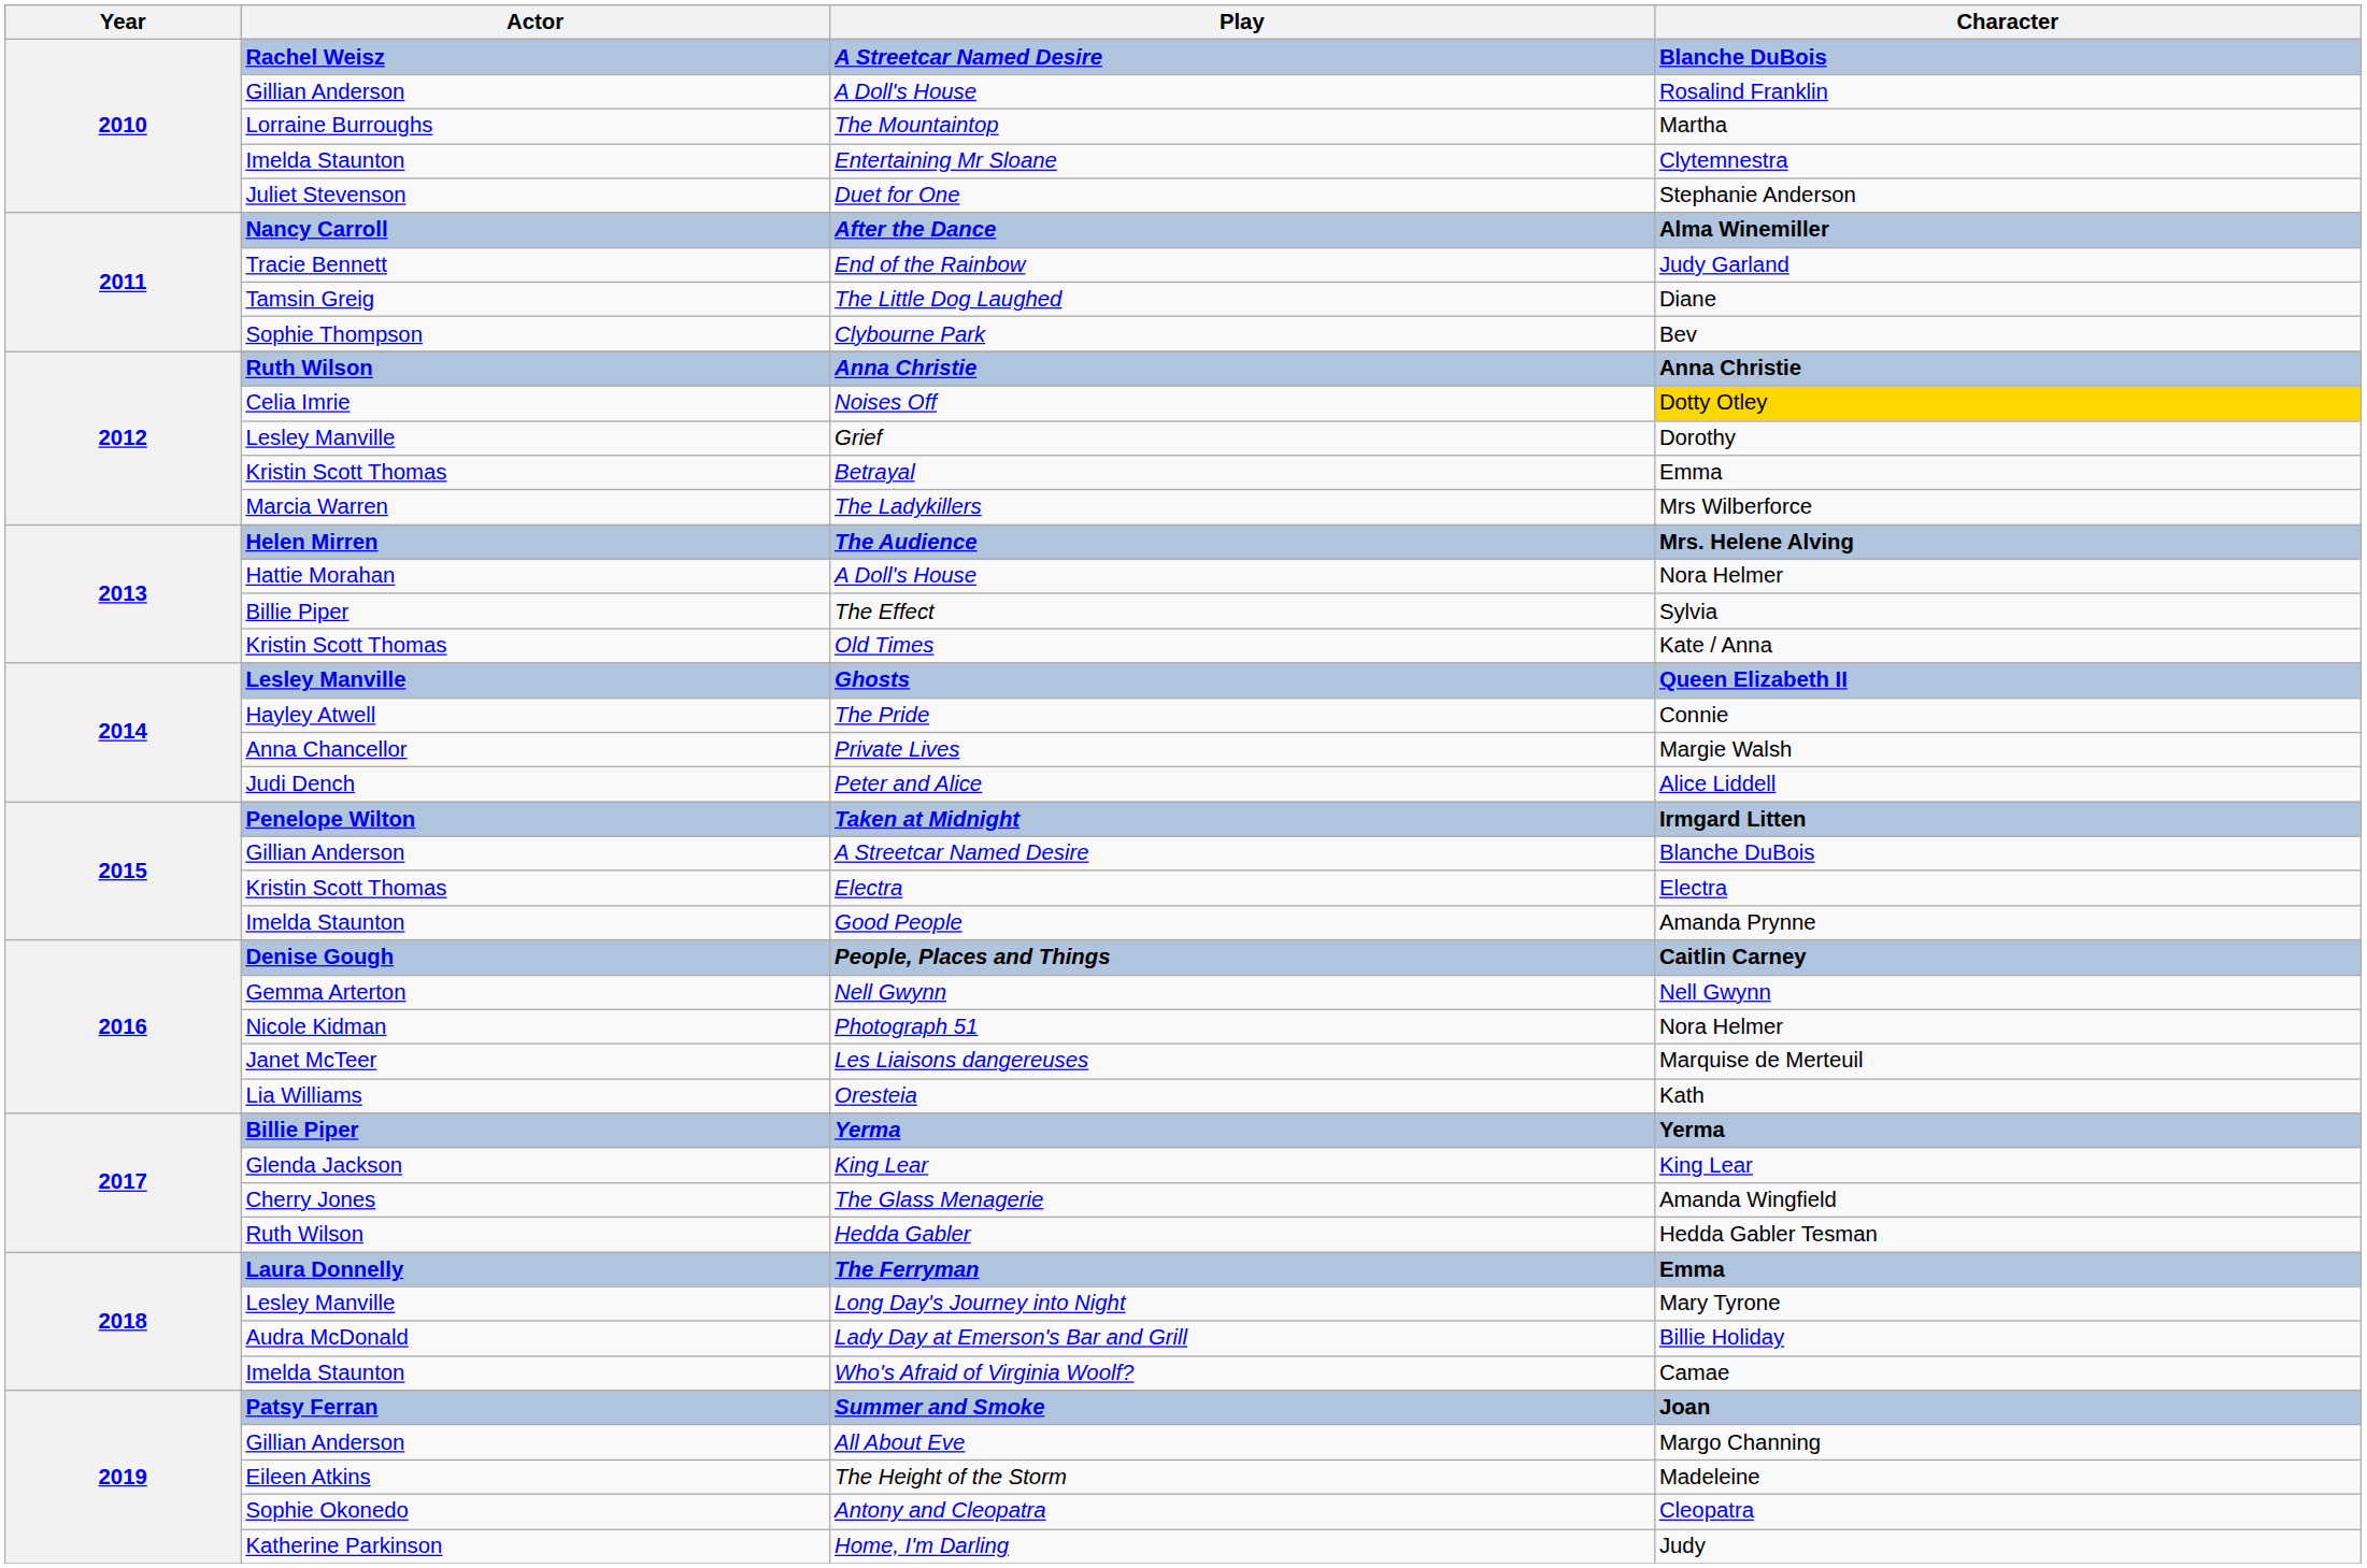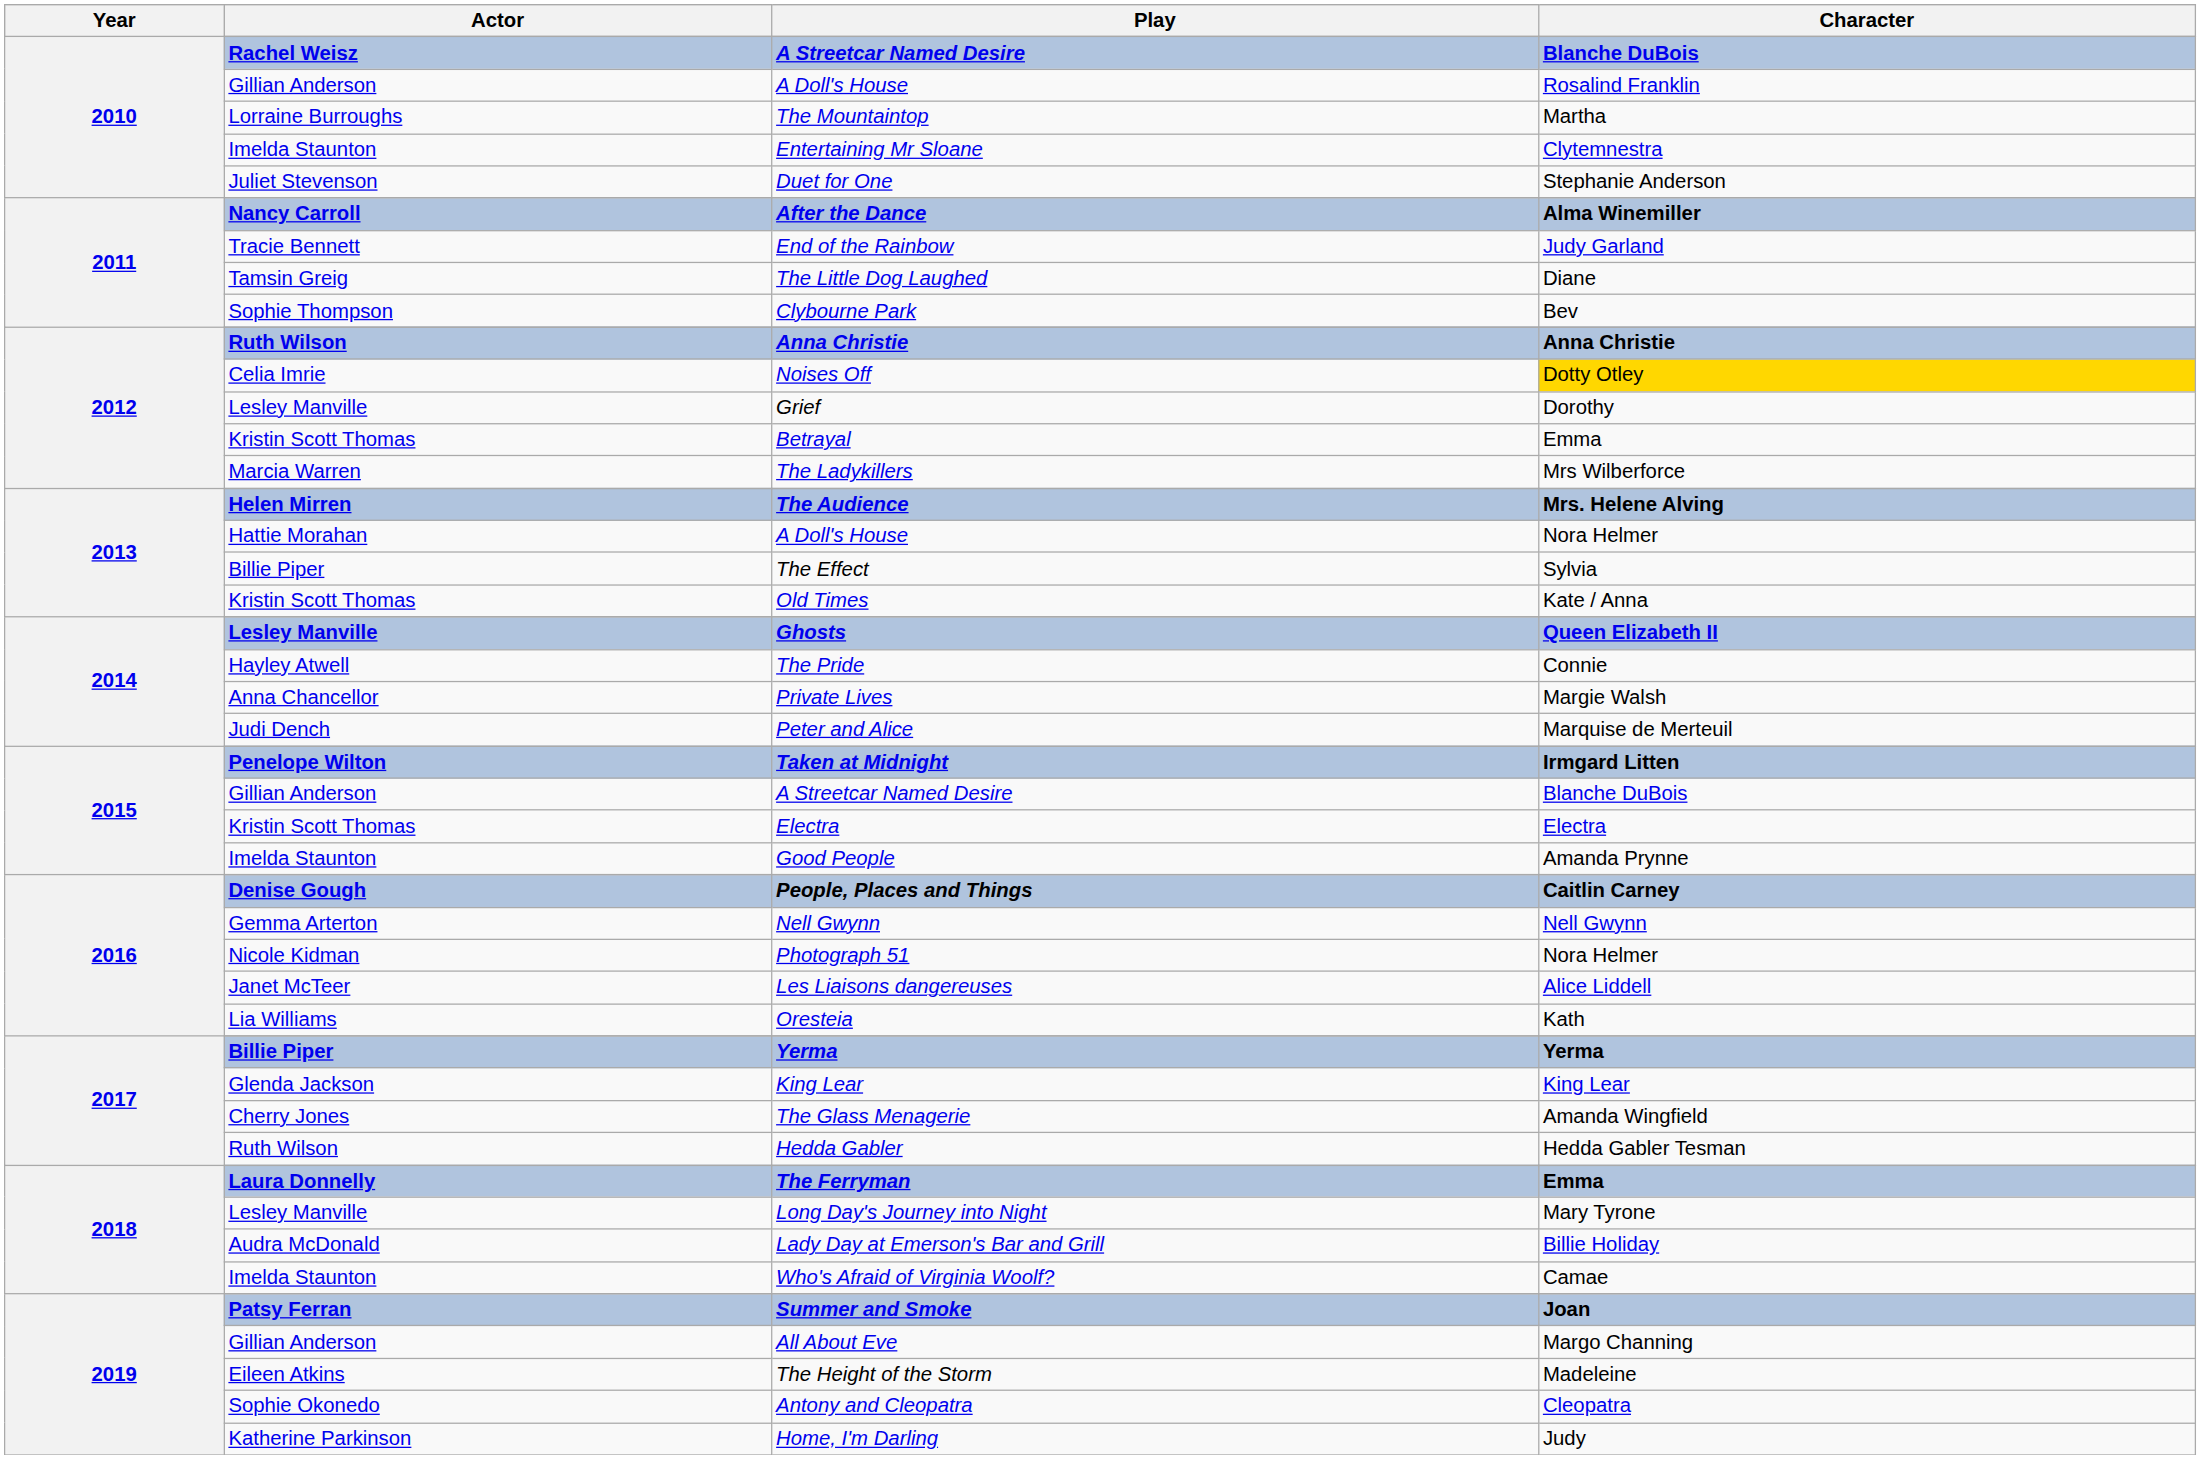 <table class="wikitable" style="width:87%;">
 <tr style="background:#bebebe;">
 <th style="width:10%;">Year</th>
 <th style="width:25%;">Actor</th>
 <th style="width:35%;">Play</th>
 <th style="width:30%;">Character</th>
 </tr>
 <tr>
 <th rowspan="6" style="text-align:center;"><a href='#'>2010</a></th>
 </tr>
 <tr style="background:#B0C4DE">
 <td><strong><a href='#'>Rachel Weisz</a></strong></td>
 <td><strong><em><a href='#'>A Streetcar Named Desire</a></em></strong></td>
 <td><strong><a href='#'>Blanche DuBois</a></strong></td>
 </tr>
 <tr>
 <td><a href='#'>Gillian Anderson</a></td>
 <td><em><a href='#'>A Doll's House</a></em></td>
 <td><a href='#'>Rosalind Franklin</a></td>
 </tr>
 <tr>
 <td><a href='#'>Lorraine Burroughs</a></td>
 <td><em><a href='#'>The Mountaintop</a></em></td>
 <td>Martha</td>
 </tr>
 <tr>
 <td><a href='#'>Imelda Staunton</a></td>
 <td><em><a href='#'>Entertaining Mr Sloane</a></em></td>
 <td><a href='#'>Clytemnestra</a></td>
 </tr>
 <tr>
 <td><a href='#'>Juliet Stevenson</a></td>
 <td><em><a href='#'>Duet for One</a></em></td>
 <td>Stephanie Anderson</td>
 </tr>
 <tr>
 <th rowspan="5" align="center"><a href='#'>2011</a></th>
 </tr>
 <tr style="background:#B0C4DE">
 <td><strong><a href='#'>Nancy Carroll</a></strong></td>
 <td><strong><em><a href='#'>After the Dance</a></em></strong></td>
 <td><strong>Alma Winemiller</strong></td>
 </tr>
 <tr>
 <td><a href='#'>Tracie Bennett</a></td>
 <td><em><a href='#'>End of the Rainbow</a></em></td>
 <td><a href='#'>Judy Garland</a></td>
 </tr>
 <tr>
 <td><a href='#'>Tamsin Greig</a></td>
 <td><em><a href='#'>The Little Dog Laughed</a></em></td>
 <td>Diane</td>
 </tr>
 <tr>
 <td><a href='#'>Sophie Thompson</a></td>
 <td><em><a href='#'>Clybourne Park</a></em></td>
 <td>Bev</td>
 </tr>
 <tr>
 <th rowspan="6" align="center"><a href='#'>2012</a></th>
 </tr>
 <tr style="background:#B0C4DE">
 <td><strong><a href='#'>Ruth Wilson</a></strong></td>
 <td><strong><em><a href='#'>Anna Christie</a></em></strong></td>
 <td><strong>Anna Christie</strong></td>
 </tr>
 <tr>
 <td><a href='#'>Celia Imrie</a></td>
 <td><em><a href='#'>Noises Off</a></em></td>
 <td style="background: gold;">Dotty Otley</td>
 </tr>
 <tr>
 <td><a href='#'>Lesley Manville</a></td>
 <td><em>Grief</em></td>
 <td>Dorothy</td>
 </tr>
 <tr>
 <td><a href='#'>Kristin Scott Thomas</a></td>
 <td><em><a href='#'>Betrayal</a></em></td>
 <td>Emma</td>
 </tr>
 <tr>
 <td><a href='#'>Marcia Warren</a></td>
 <td><em><a href='#'>The Ladykillers</a></em></td>
 <td>Mrs Wilberforce</td>
 </tr>
 <tr>
 <th rowspan="5" align="center"><a href='#'>2013</a></th>
 </tr>
 <tr style="background:#B0C4DE">
 <td><strong><a href='#'>Helen Mirren</a></strong></td>
 <td><strong><em><a href='#'>The Audience</a></em></strong></td>
 <td><strong>Mrs. Helene Alving</strong></td>
 </tr>
 <tr>
 <td><a href='#'>Hattie Morahan</a></td>
 <td><em><a href='#'>A Doll's House</a></em></td>
 <td>Nora Helmer</td>
 </tr>
 <tr>
 <td><a href='#'>Billie Piper</a></td>
 <td><em>The Effect</em></td>
 <td>Sylvia</td>
 </tr>
 <tr>
 <td><a href='#'>Kristin Scott Thomas</a></td>
 <td><em><a href='#'>Old Times</a></em></td>
 <td>Kate / Anna</td>
 </tr>
 <tr>
 <th rowspan="5" align="center"><a href='#'>2014</a></th>
 </tr>
 <tr style="background:#B0C4DE">
 <td><strong><a href='#'>Lesley Manville</a></strong></td>
 <td><strong><em><a href='#'>Ghosts</a></em></strong></td>
 <td><strong><a href='#'>Queen Elizabeth II</a></strong></td>
 </tr>
 <tr>
 <td><a href='#'>Hayley Atwell</a></td>
 <td><em><a href='#'>The Pride</a></em></td>
 <td>Connie</td>
 </tr>
 <tr>
 <td><a href='#'>Anna Chancellor</a></td>
 <td><em><a href='#'>Private Lives</a></em></td>
 <td>Margie Walsh</td>
 </tr>
 <tr>
 <td><a href='#'>Judi Dench</a></td>
 <td><em><a href='#'>Peter and Alice</a></em></td>
-<td><a href='#'>Alice Liddell</a></td>
+<td>Marquise de Merteuil</td>
 </tr>
 <tr>
 <th rowspan="5" align="center"><a href='#'>2015</a></th>
 </tr>
 <tr style="background:#B0C4DE">
 <td><strong><a href='#'>Penelope Wilton</a></strong></td>
 <td><strong><em><a href='#'>Taken at Midnight</a></em></strong></td>
 <td><strong>Irmgard Litten</strong></td>
 </tr>
 <tr>
 <td><a href='#'>Gillian Anderson</a></td>
 <td><em><a href='#'>A Streetcar Named Desire</a></em></td>
 <td><a href='#'>Blanche DuBois</a></td>
 </tr>
 <tr>
 <td><a href='#'>Kristin Scott Thomas</a></td>
 <td><em><a href='#'>Electra</a></em></td>
 <td><a href='#'>Electra</a></td>
 </tr>
 <tr>
 <td><a href='#'>Imelda Staunton</a></td>
 <td><em><a href='#'>Good People</a></em></td>
 <td>Amanda Prynne</td>
 </tr>
 <tr>
 <th rowspan="6" align="center"><a href='#'>2016</a></th>
 </tr>
 <tr style="background:#B0C4DE">
 <td><strong><a href='#'>Denise Gough</a></strong></td>
 <td><strong><em>People, Places and Things</em></strong></td>
 <td><strong>Caitlin Carney</strong></td>
 </tr>
 <tr>
 <td><a href='#'>Gemma Arterton</a></td>
 <td><em><a href='#'>Nell Gwynn</a></em></td>
 <td><a href='#'>Nell Gwynn</a></td>
 </tr>
 <tr>
 <td><a href='#'>Nicole Kidman</a></td>
 <td><em><a href='#'>Photograph 51</a></em></td>
 <td>Nora Helmer</td>
 </tr>
 <tr>
 <td><a href='#'>Janet McTeer</a></td>
 <td><em><a href='#'>Les Liaisons dangereuses</a></em></td>
-<td>Marquise de Merteuil</td>
+<td><a href='#'>Alice Liddell</a></td>
 </tr>
 <tr>
 <td><a href='#'>Lia Williams</a></td>
 <td><em><a href='#'>Oresteia</a></em></td>
 <td>Kath</td>
 </tr>
 <tr>
 <th rowspan="5" align="center"><a href='#'>2017</a></th>
 </tr>
 <tr style="background:#B0C4DE">
 <td><strong><a href='#'>Billie Piper</a></strong></td>
 <td><strong><em><a href='#'>Yerma</a></em></strong></td>
 <td><strong>Yerma</strong></td>
 </tr>
 <tr>
 <td><a href='#'>Glenda Jackson</a></td>
 <td><em><a href='#'>King Lear</a></em></td>
 <td><a href='#'>King Lear</a></td>
 </tr>
 <tr>
 <td><a href='#'>Cherry Jones</a></td>
 <td><em><a href='#'>The Glass Menagerie</a></em></td>
 <td>Amanda Wingfield</td>
 </tr>
 <tr>
 <td><a href='#'>Ruth Wilson</a></td>
 <td><em><a href='#'>Hedda Gabler</a></em></td>
 <td>Hedda Gabler Tesman</td>
 </tr>
 <tr>
 <th rowspan="5"><a href='#'>2018</a></th>
 </tr>
 <tr style="background:#B0C4DE">
 <td><strong><a href='#'>Laura Donnelly</a></strong></td>
 <td><a href='#'><strong><em>The Ferryman</em></strong></a></td>
 <td><strong>Emma</strong></td>
 </tr>
 <tr>
 <td><a href='#'>Lesley Manville</a></td>
 <td><em><a href='#'>Long Day's Journey into Night</a></em></td>
 <td>Mary Tyrone</td>
 </tr>
 <tr>
 <td><a href='#'>Audra McDonald</a></td>
 <td><em><a href='#'>Lady Day at Emerson's Bar and Grill</a></em></td>
 <td><a href='#'>Billie Holiday</a></td>
 </tr>
 <tr>
 <td><a href='#'>Imelda Staunton</a></td>
 <td><em><a href='#'>Who's Afraid of Virginia Woolf?</a></em></td>
 <td>Camae</td>
 </tr>
 <tr>
 <th rowspan=6 align=center><a href='#'>2019</a></th>
 </tr>
 <tr style="background:#B0C4DE">
 <td><strong><a href='#'>Patsy Ferran</a></strong></td>
 <td><strong><em><a href='#'>Summer and Smoke</a></em></strong></td>
 <td><strong>Joan</strong></td>
 </tr>
 <tr>
 <td><a href='#'>Gillian Anderson</a></td>
 <td><em><a href='#'>All About Eve</a></em></td>
 <td>Margo Channing</td>
 </tr>
 <tr>
 <td><a href='#'>Eileen Atkins</a></td>
 <td><em>The Height of the Storm</em></td>
 <td>Madeleine</td>
 </tr>
 <tr>
 <td><a href='#'>Sophie Okonedo</a></td>
 <td><em><a href='#'>Antony and Cleopatra</a></em></td>
 <td><a href='#'>Cleopatra</a></td>
 </tr>
 <tr>
 <td><a href='#'>Katherine Parkinson</a></td>
 <td><em><a href='#'>Home, I'm Darling</a></em></td>
 <td>Judy</td>
 </tr>
 </table>
